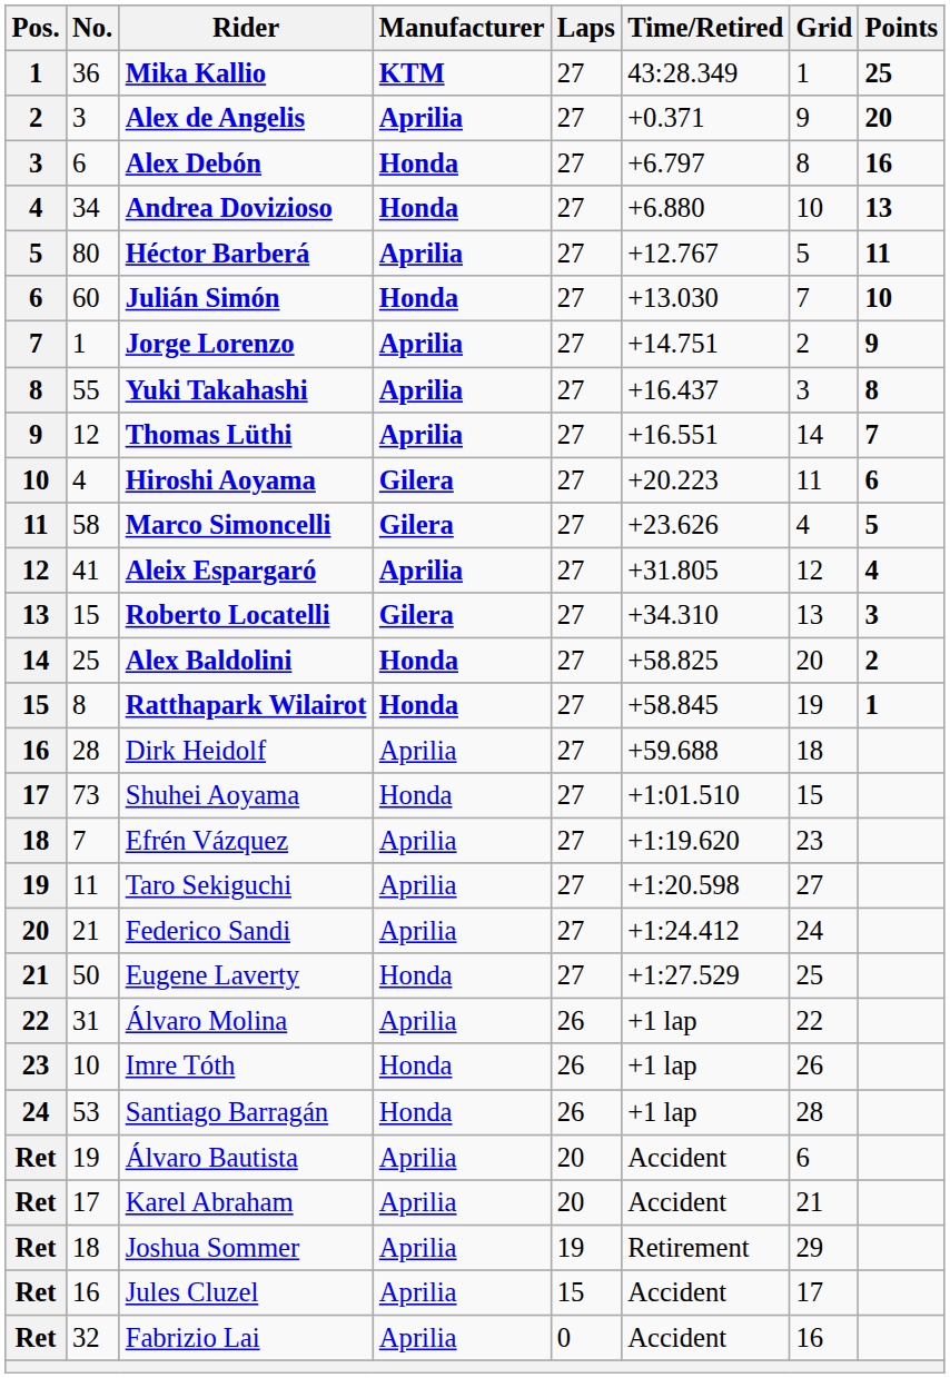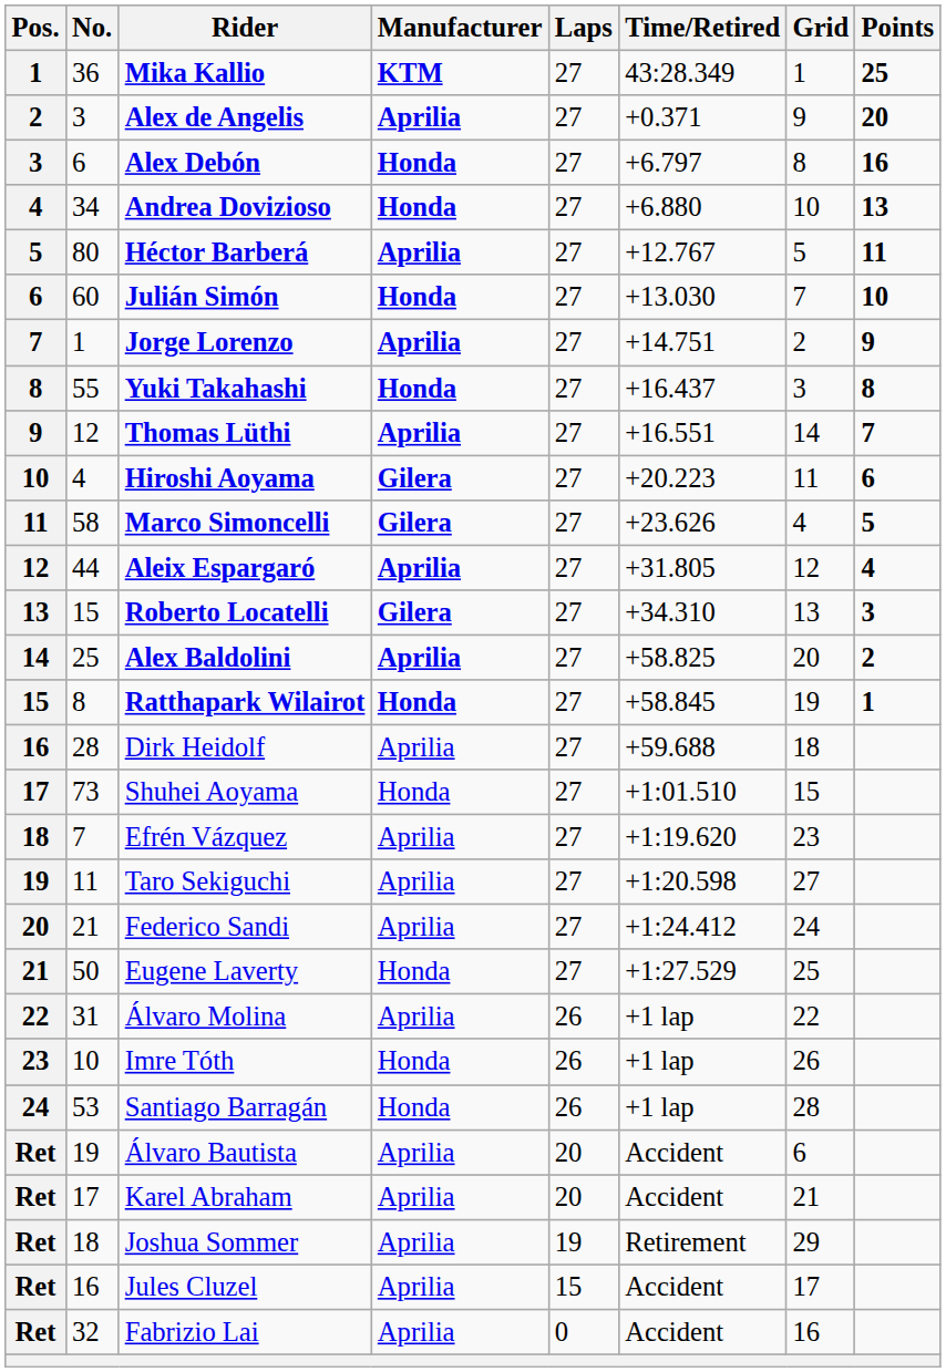 <table class="wikitable" style="font-size: 95%;">
 <tr>
 <th>Pos.</th>
 <th>No.</th>
 <th>Rider</th>
 <th>Manufacturer</th>
 <th>Laps</th>
 <th>Time/Retired</th>
 <th>Grid</th>
 <th>Points</th>
 </tr>
 <tr>
 <th>1</th>
 <td>36</td>
 <td> <strong><a href='#'>Mika Kallio</a></strong></td>
 <td><strong><a href='#'>KTM</a></strong></td>
 <td>27</td>
 <td>43:28.349</td>
 <td>1</td>
 <td><strong>25</strong></td>
 </tr>
 <tr>
 <th>2</th>
 <td>3</td>
 <td> <strong><a href='#'>Alex de Angelis</a></strong></td>
 <td><strong><a href='#'>Aprilia</a></strong></td>
 <td>27</td>
 <td>+0.371</td>
 <td>9</td>
 <td><strong>20</strong></td>
 </tr>
 <tr>
 <th>3</th>
 <td>6</td>
 <td> <strong><a href='#'>Alex Debón</a></strong></td>
 <td><strong><a href='#'>Honda</a></strong></td>
 <td>27</td>
 <td>+6.797</td>
 <td>8</td>
 <td><strong>16</strong></td>
 </tr>
 <tr>
 <th>4</th>
 <td>34</td>
 <td> <strong><a href='#'>Andrea Dovizioso</a></strong></td>
 <td><strong><a href='#'>Honda</a></strong></td>
 <td>27</td>
 <td>+6.880</td>
 <td>10</td>
 <td><strong>13</strong></td>
 </tr>
 <tr>
 <th>5</th>
 <td>80</td>
 <td> <strong><a href='#'>Héctor Barberá</a></strong></td>
 <td><strong><a href='#'>Aprilia</a></strong></td>
 <td>27</td>
 <td>+12.767</td>
 <td>5</td>
 <td><strong>11</strong></td>
 </tr>
 <tr>
 <th>6</th>
 <td>60</td>
 <td> <strong><a href='#'>Julián Simón</a></strong></td>
 <td><strong><a href='#'>Honda</a></strong></td>
 <td>27</td>
 <td>+13.030</td>
 <td>7</td>
 <td><strong>10</strong></td>
 </tr>
 <tr>
 <th>7</th>
 <td>1</td>
 <td> <strong><a href='#'>Jorge Lorenzo</a></strong></td>
 <td><strong><a href='#'>Aprilia</a></strong></td>
 <td>27</td>
 <td>+14.751</td>
 <td>2</td>
 <td><strong>9</strong></td>
 </tr>
 <tr>
 <th>8</th>
 <td>55</td>
 <td> <strong><a href='#'>Yuki Takahashi</a></strong></td>
-<td><strong><a href='#'>Aprilia</a></strong></td>
+<td><strong><a href='#'>Honda</a></strong></td>
 <td>27</td>
 <td>+16.437</td>
 <td>3</td>
 <td><strong>8</strong></td>
 </tr>
 <tr>
 <th>9</th>
 <td>12</td>
 <td> <strong><a href='#'>Thomas Lüthi</a></strong></td>
 <td><strong><a href='#'>Aprilia</a></strong></td>
 <td>27</td>
 <td>+16.551</td>
 <td>14</td>
 <td><strong>7</strong></td>
 </tr>
 <tr>
 <th>10</th>
 <td>4</td>
 <td> <strong><a href='#'>Hiroshi Aoyama</a></strong></td>
 <td><strong><a href='#'>Gilera</a></strong></td>
 <td>27</td>
 <td>+20.223</td>
 <td>11</td>
 <td><strong>6</strong></td>
 </tr>
 <tr>
 <th>11</th>
 <td>58</td>
 <td> <strong><a href='#'>Marco Simoncelli</a></strong></td>
 <td><strong><a href='#'>Gilera</a></strong></td>
 <td>27</td>
 <td>+23.626</td>
 <td>4</td>
 <td><strong>5</strong></td>
 </tr>
 <tr>
 <th>12</th>
-<td>41</td>
+<td>44</td>
 <td> <strong><a href='#'>Aleix Espargaró</a></strong></td>
 <td><strong><a href='#'>Aprilia</a></strong></td>
 <td>27</td>
 <td>+31.805</td>
 <td>12</td>
 <td><strong>4</strong></td>
 </tr>
 <tr>
 <th>13</th>
 <td>15</td>
 <td> <strong><a href='#'>Roberto Locatelli</a></strong></td>
 <td><strong><a href='#'>Gilera</a></strong></td>
 <td>27</td>
 <td>+34.310</td>
 <td>13</td>
 <td><strong>3</strong></td>
 </tr>
 <tr>
 <th>14</th>
 <td>25</td>
 <td> <strong><a href='#'>Alex Baldolini</a></strong></td>
-<td><strong><a href='#'>Honda</a></strong></td>
+<td><strong><a href='#'>Aprilia</a></strong></td>
 <td>27</td>
 <td>+58.825</td>
 <td>20</td>
 <td><strong>2</strong></td>
 </tr>
 <tr>
 <th>15</th>
 <td>8</td>
 <td> <strong><a href='#'>Ratthapark Wilairot</a></strong></td>
 <td><strong><a href='#'>Honda</a></strong></td>
 <td>27</td>
 <td>+58.845</td>
 <td>19</td>
 <td><strong>1</strong></td>
 </tr>
 <tr>
 <th>16</th>
 <td>28</td>
 <td> <a href='#'>Dirk Heidolf</a></td>
 <td><a href='#'>Aprilia</a></td>
 <td>27</td>
 <td>+59.688</td>
 <td>18</td>
 <td></td>
 </tr>
 <tr>
 <th>17</th>
 <td>73</td>
 <td> <a href='#'>Shuhei Aoyama</a></td>
 <td><a href='#'>Honda</a></td>
 <td>27</td>
 <td>+1:01.510</td>
 <td>15</td>
 <td></td>
 </tr>
 <tr>
 <th>18</th>
 <td>7</td>
 <td> <a href='#'>Efrén Vázquez</a></td>
 <td><a href='#'>Aprilia</a></td>
 <td>27</td>
 <td>+1:19.620</td>
 <td>23</td>
 <td></td>
 </tr>
 <tr>
 <th>19</th>
 <td>11</td>
 <td> <a href='#'>Taro Sekiguchi</a></td>
 <td><a href='#'>Aprilia</a></td>
 <td>27</td>
 <td>+1:20.598</td>
 <td>27</td>
 <td></td>
 </tr>
 <tr>
 <th>20</th>
 <td>21</td>
 <td> <a href='#'>Federico Sandi</a></td>
 <td><a href='#'>Aprilia</a></td>
 <td>27</td>
 <td>+1:24.412</td>
 <td>24</td>
 <td></td>
 </tr>
 <tr>
 <th>21</th>
 <td>50</td>
 <td> <a href='#'>Eugene Laverty</a></td>
 <td><a href='#'>Honda</a></td>
 <td>27</td>
 <td>+1:27.529</td>
 <td>25</td>
 <td></td>
 </tr>
 <tr>
 <th>22</th>
 <td>31</td>
 <td> <a href='#'>Álvaro Molina</a></td>
 <td><a href='#'>Aprilia</a></td>
 <td>26</td>
 <td>+1 lap</td>
 <td>22</td>
 <td></td>
 </tr>
 <tr>
 <th>23</th>
 <td>10</td>
 <td> <a href='#'>Imre Tóth</a></td>
 <td><a href='#'>Honda</a></td>
 <td>26</td>
 <td>+1 lap</td>
 <td>26</td>
 <td></td>
 </tr>
 <tr>
 <th>24</th>
 <td>53</td>
 <td> <a href='#'>Santiago Barragán</a></td>
 <td><a href='#'>Honda</a></td>
 <td>26</td>
 <td>+1 lap</td>
 <td>28</td>
 <td></td>
 </tr>
 <tr>
 <th>Ret</th>
 <td>19</td>
 <td> <a href='#'>Álvaro Bautista</a></td>
 <td><a href='#'>Aprilia</a></td>
 <td>20</td>
 <td>Accident</td>
 <td>6</td>
 <td></td>
 </tr>
 <tr>
 <th>Ret</th>
 <td>17</td>
 <td> <a href='#'>Karel Abraham</a></td>
 <td><a href='#'>Aprilia</a></td>
 <td>20</td>
 <td>Accident</td>
 <td>21</td>
 <td></td>
 </tr>
 <tr>
 <th>Ret</th>
 <td>18</td>
 <td> <a href='#'>Joshua Sommer</a></td>
 <td><a href='#'>Aprilia</a></td>
 <td>19</td>
 <td>Retirement</td>
 <td>29</td>
 <td></td>
 </tr>
 <tr>
 <th>Ret</th>
 <td>16</td>
 <td> <a href='#'>Jules Cluzel</a></td>
 <td><a href='#'>Aprilia</a></td>
 <td>15</td>
 <td>Accident</td>
 <td>17</td>
 <td></td>
 </tr>
 <tr>
 <th>Ret</th>
 <td>32</td>
 <td> <a href='#'>Fabrizio Lai</a></td>
 <td><a href='#'>Aprilia</a></td>
 <td>0</td>
 <td>Accident</td>
 <td>16</td>
 <td></td>
 </tr>
 <tr>
 <th colspan=8></th>
 </tr>
 </table>
